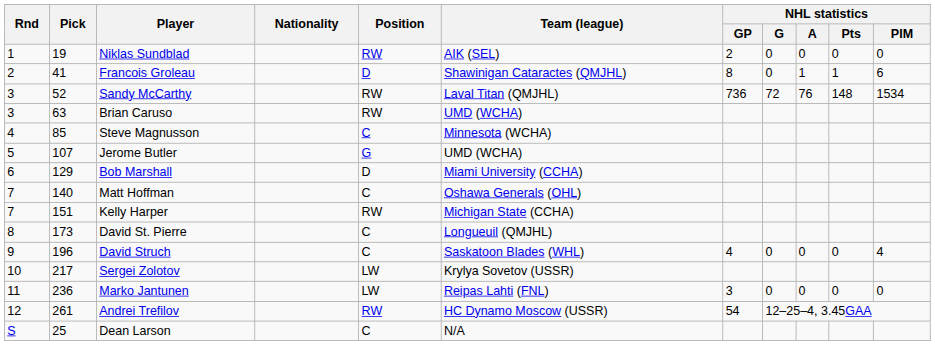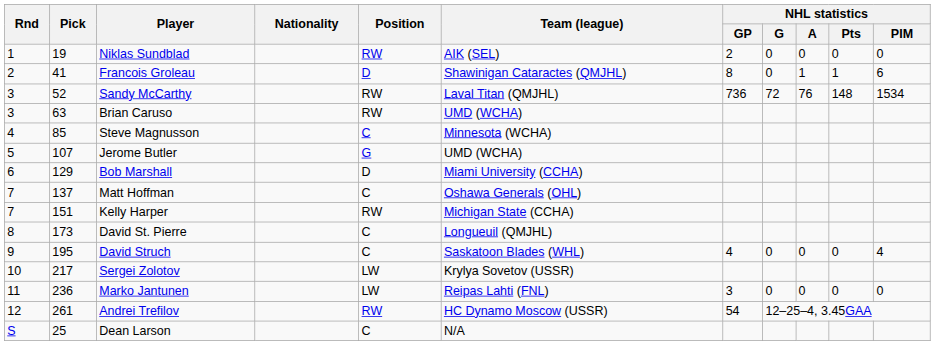 <table class="wikitable"  width="75%">
 <tr>
 <th rowspan="2">Rnd</th>
 <th rowspan="2">Pick</th>
 <th rowspan="2">Player</th>
 <th rowspan="2">Nationality</th>
 <th rowspan="2">Position</th>
 <th rowspan="2">Team (league)</th>
 <th colspan="5">NHL statistics</th>
 </tr>
 <tr>
 <th>GP</th>
 <th>G</th>
 <th>A</th>
 <th>Pts</th>
 <th>PIM</th>
 </tr>
 <tr>
 <td>1</td>
 <td>19</td>
 <td><a href='#'>Niklas Sundblad</a></td>
 <td></td>
 <td><a href='#'>RW</a></td>
 <td><a href='#'>AIK</a> (<a href='#'>SEL</a>)</td>
 <td>2</td>
 <td>0</td>
 <td>0</td>
 <td>0</td>
 <td>0</td>
 </tr>
 <tr>
 <td>2</td>
 <td>41</td>
 <td><a href='#'>Francois Groleau</a></td>
 <td></td>
 <td><a href='#'>D</a></td>
 <td><a href='#'>Shawinigan Cataractes</a> (<a href='#'>QMJHL</a>)</td>
 <td>8</td>
 <td>0</td>
 <td>1</td>
 <td>1</td>
 <td>6</td>
 </tr>
 <tr>
 <td>3</td>
 <td>52</td>
 <td><a href='#'>Sandy McCarthy</a></td>
 <td></td>
 <td>RW</td>
 <td><a href='#'>Laval Titan</a> (QMJHL)</td>
 <td>736</td>
 <td>72</td>
 <td>76</td>
 <td>148</td>
 <td>1534</td>
 </tr>
 <tr>
 <td>3</td>
 <td>63</td>
 <td>Brian Caruso</td>
 <td></td>
 <td>RW</td>
 <td><a href='#'>UMD</a> (<a href='#'>WCHA</a>)</td>
 <td></td>
 <td></td>
 <td></td>
 <td></td>
 <td></td>
 </tr>
 <tr>
 <td>4</td>
 <td>85</td>
 <td>Steve Magnusson</td>
 <td></td>
 <td><a href='#'>C</a></td>
 <td><a href='#'>Minnesota</a> (WCHA)</td>
 <td></td>
 <td></td>
 <td></td>
 <td></td>
 <td></td>
 </tr>
 <tr>
 <td>5</td>
 <td>107</td>
 <td>Jerome Butler</td>
 <td></td>
 <td><a href='#'>G</a></td>
 <td>UMD (WCHA)</td>
 <td></td>
 <td></td>
 <td></td>
 <td></td>
 <td></td>
 </tr>
 <tr>
 <td>6</td>
 <td>129</td>
 <td><a href='#'>Bob Marshall</a></td>
 <td></td>
 <td>D</td>
 <td><a href='#'>Miami University</a> (<a href='#'>CCHA</a>)</td>
 <td></td>
 <td></td>
 <td></td>
 <td></td>
 <td></td>
 </tr>
 <tr>
 <td>7</td>
-<td>140</td>
+<td>137</td>
 <td>Matt Hoffman</td>
 <td></td>
 <td>C</td>
 <td><a href='#'>Oshawa Generals</a> (<a href='#'>OHL</a>)</td>
 <td></td>
 <td></td>
 <td></td>
 <td></td>
 <td></td>
 </tr>
 <tr>
 <td>7</td>
 <td>151</td>
 <td>Kelly Harper</td>
 <td></td>
 <td>RW</td>
 <td><a href='#'>Michigan State</a> (CCHA)</td>
 <td></td>
 <td></td>
 <td></td>
 <td></td>
 <td></td>
 </tr>
 <tr>
 <td>8</td>
 <td>173</td>
 <td>David St. Pierre</td>
 <td></td>
 <td>C</td>
 <td><a href='#'>Longueuil</a> (QMJHL)</td>
 <td></td>
 <td></td>
 <td></td>
 <td></td>
 <td></td>
 </tr>
 <tr>
 <td>9</td>
-<td>196</td>
+<td>195</td>
 <td><a href='#'>David Struch</a></td>
 <td></td>
 <td>C</td>
 <td><a href='#'>Saskatoon Blades</a> (<a href='#'>WHL</a>)</td>
 <td>4</td>
 <td>0</td>
 <td>0</td>
 <td>0</td>
 <td>4</td>
 </tr>
 <tr>
 <td>10</td>
 <td>217</td>
 <td><a href='#'>Sergei Zolotov</a></td>
 <td></td>
 <td>LW</td>
 <td>Krylya Sovetov (USSR)</td>
 <td></td>
 <td></td>
 <td></td>
 <td></td>
 <td></td>
 </tr>
 <tr>
 <td>11</td>
 <td>236</td>
 <td><a href='#'>Marko Jantunen</a></td>
 <td></td>
 <td>LW</td>
 <td><a href='#'>Reipas Lahti</a> (<a href='#'>FNL</a>)</td>
 <td>3</td>
 <td>0</td>
 <td>0</td>
 <td>0</td>
 <td>0</td>
 </tr>
 <tr>
 <td>12</td>
 <td>261</td>
 <td><a href='#'>Andrei Trefilov</a></td>
 <td></td>
 <td><a href='#'>RW</a></td>
 <td><a href='#'>HC Dynamo Moscow</a> (USSR)</td>
 <td>54</td>
 <td colspan="4">12–25–4, 3.45<a href='#'>GAA</a></td>
 </tr>
 <tr>
 <td><a href='#'>S</a></td>
 <td>25</td>
 <td>Dean Larson</td>
 <td></td>
 <td>C</td>
 <td>N/A</td>
 <td></td>
 <td></td>
 <td></td>
 <td></td>
 <td></td>
 </tr>
 </table>
